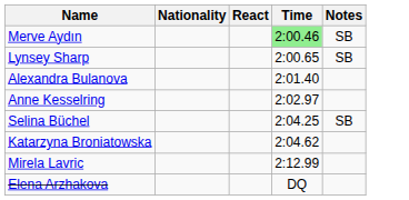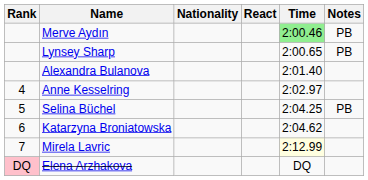 <table class="wikitable sortable" style="text-align:center">
 <tr>
+<th>Rank</th>
 <th>Name</th>
 <th>Nationality</th>
 <th>React</th>
 <th>Time</th>
 <th>Notes</th>
 </tr>
 <tr>
+<td></td>
 <td align="left"><a href='#'>Merve Aydın</a></td>
 <td align=left></td>
 <td></td>
 <td style="background: lightgreen;">2:00.46</td>
-<td>SB</td>
+<td>PB</td>
 </tr>
 <tr>
+<td></td>
 <td align="left"><a href='#'>Lynsey Sharp</a></td>
 <td align=left></td>
 <td></td>
 <td>2:00.65</td>
-<td>SB</td>
+<td>PB</td>
 </tr>
 <tr>
+<td></td>
 <td align="left"><a href='#'>Alexandra Bulanova</a></td>
 <td align=left></td>
 <td></td>
 <td>2:01.40</td>
 <td></td>
 </tr>
 <tr>
+<td>4</td>
 <td align="left"><a href='#'>Anne Kesselring</a></td>
 <td align=left></td>
 <td></td>
 <td>2:02.97</td>
 <td></td>
 </tr>
 <tr>
+<td>5</td>
 <td align="left"><a href='#'>Selina Büchel</a></td>
 <td align=left></td>
 <td></td>
 <td>2:04.25</td>
-<td>SB</td>
+<td>PB</td>
 </tr>
 <tr>
+<td>6</td>
 <td align="left"><a href='#'>Katarzyna Broniatowska</a></td>
 <td align=left></td>
 <td></td>
 <td>2:04.62</td>
 <td></td>
 </tr>
 <tr>
+<td>7</td>
 <td align="left"><a href='#'>Mirela Lavric</a></td>
 <td align=left></td>
 <td></td>
-<td>2:12.99</td>
+<td style="background: lightyellow;">2:12.99</td>
 <td></td>
 </tr>
 <tr>
+<td bgcolor="pink">DQ</td>
 <td align="left"><del> <a href='#'>Elena Arzhakova</a></del></td>
 <td align=left></td>
 <td></td>
 <td>DQ</td>
 <td></td>
 </tr>
 </table>
